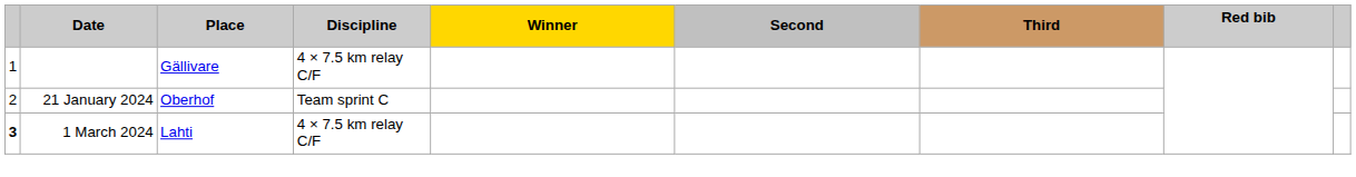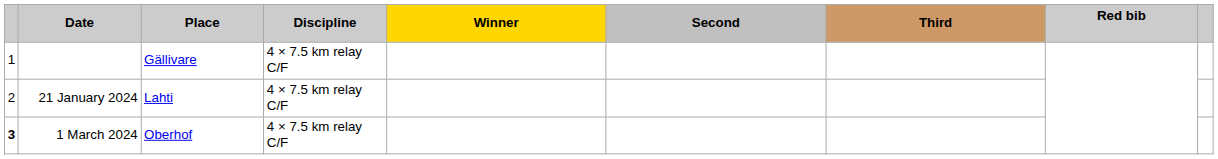 <table class="wikitable plainrowheaders" style="background:#fff; font-size:86%; line-height:16px; border:grey solid 1px; border-collapse:collapse;">
 <tr style="background:#ccc; text-align:center;">
 <th scope="col" style="background:#ccc; width=10 px;"></th>
 <th scope="col" style="background:#ccc; width:120px;">Date</th>
 <th scope="col" style="background:#ccc; width:120px;">Place</th>
 <th scope="col" style="background:#ccc; width:120px;">Discipline</th>
 <th scope="col" style="background:gold; width:220px;">Winner</th>
 <th scope="col" style="background:silver; width:220px;">Second</th>
 <th scope="col" style="background:#c96; width:220px;">Third</th>
 <th scope="col" style="background:#ccc; width:150px;">Red bib<br><br></th>
 <th scope="col" style="background:#ccc; width:10px;"></th>
 </tr>
 <tr>
 <td align=center>1</td>
 <td align=right></td>
 <td> <a href='#'>Gällivare</a></td>
 <td>4 × 7.5 km relay C/F</td>
 <td></td>
 <td></td>
 <td></td>
 <td rowspan=3></td>
 <td></td>
 </tr>
 <tr>
 <td align=center>2</td>
 <td align=right>21 January 2024</td>
-<td> <a href='#'>Oberhof</a></td>
-<td>Team sprint C</td>
+<td> <a href='#'>Lahti</a></td>
+<td>4 × 7.5 km relay C/F</td>
 <td></td>
 <td></td>
 <td></td>
 <td></td>
 </tr>
 <tr>
 <td align=center><strong>3</strong></td>
 <td align=right>1 March 2024</td>
-<td> <a href='#'>Lahti</a></td>
+<td> <a href='#'>Oberhof</a></td>
 <td>4 × 7.5 km relay C/F</td>
 <td></td>
 <td></td>
 <td></td>
 <td></td>
 </tr>
 </table>
